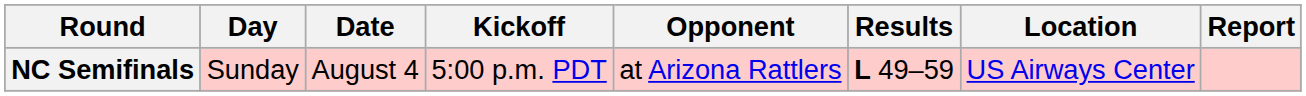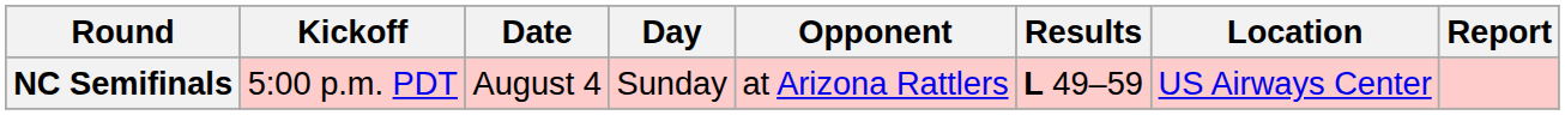 <table class="wikitable" style="font-size: 95%;">
 <tr>
 <th>Round</th>
+<th>Kickoff</th>
+<th>Date</th>
 <th>Day</th>
-<th>Date</th>
-<th>Kickoff</th>
 <th>Opponent</th>
 <th>Results</th>
 <th>Location</th>
 <th>Report</th>
 </tr>
 <tr style= background:#ffcccc>
 <th align="center">NC Semifinals</th>
+<td align="center">5:00 p.m. <a href='#'>PDT</a></td>
+<td align="center">August 4</td>
 <td align="center">Sunday</td>
-<td align="center">August 4</td>
-<td align="center">5:00 p.m. <a href='#'>PDT</a></td>
 <td align="center">at <a href='#'>Arizona Rattlers</a></td>
 <td align="center"><strong>L</strong> 49–59</td>
 <td align="center"><a href='#'>US Airways Center</a></td>
 <td align="center"></td>
 </tr>
 </table>
